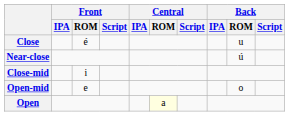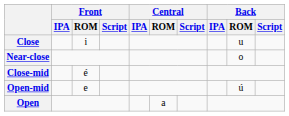 <table class="wikitable">
 <tr>
 <th rowspan=2></th>
 <th colspan=3><a href='#'>Front</a></th>
 <th colspan=3><a href='#'>Central</a></th>
 <th colspan=3><a href='#'>Back</a></th>
 </tr>
 <tr>
 <th><a href='#'>IPA</a></th>
 <th>ROM</th>
 <th><a href='#'>Script</a></th>
 <th><a href='#'>IPA</a></th>
 <th>ROM</th>
 <th><a href='#'>Script</a></th>
 <th><a href='#'>IPA</a></th>
 <th>ROM</th>
 <th><a href='#'>Script</a></th>
 </tr>
 <tr style="text-align:center">
 <th><a href='#'>Close</a></th>
 <td></td>
-<td>é</td>
+<td>i</td>
 <td></td>
 <td colspan=3></td>
 <td></td>
 <td>u</td>
 <td></td>
 </tr>
 <tr style="text-align:center">
 <th><a href='#'>Near-close</a></th>
 <td colspan=3></td>
 <td colspan=3></td>
 <td></td>
-<td>ú</td>
+<td>o</td>
 <td></td>
 </tr>
 <tr style="text-align:center">
 <th><a href='#'>Close-mid</a></th>
 <td></td>
-<td>i</td>
+<td>é</td>
 <td></td>
 <td colspan=3></td>
 <td colspan=3></td>
 </tr>
 <tr style="text-align:center">
 <th><a href='#'>Open-mid</a></th>
 <td></td>
 <td>e</td>
 <td></td>
 <td colspan=3></td>
 <td></td>
-<td>o</td>
+<td>ú</td>
 <td></td>
 </tr>
 <tr style="text-align:center">
 <th><a href='#'>Open</a></th>
 <td colspan=3></td>
 <td></td>
-<td style="background: lightyellow;">a</td>
+<td>a</td>
 <td></td>
 <td colspan=3></td>
 </tr>
 </table>
